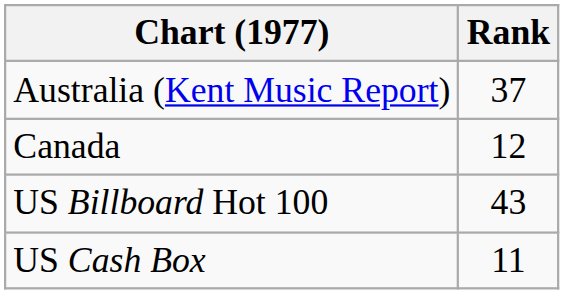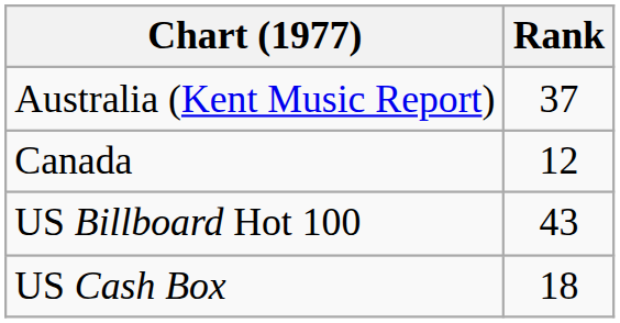 <table class="wikitable sortable">
 <tr>
 <th align="left">Chart (1977)</th>
 <th style="text-align:center;">Rank</th>
 </tr>
 <tr>
 <td>Australia (<a href='#'>Kent Music Report</a>)</td>
 <td style="text-align:center;">37</td>
 </tr>
 <tr>
 <td>Canada</td>
 <td style="text-align:center;">12</td>
 </tr>
 <tr>
 <td>US <em>Billboard</em> Hot 100</td>
 <td style="text-align:center;">43</td>
 </tr>
 <tr>
 <td>US <em>Cash Box</em> </td>
-<td style="text-align:center;">11</td>
+<td style="text-align:center;">18</td>
 </tr>
 </table>
